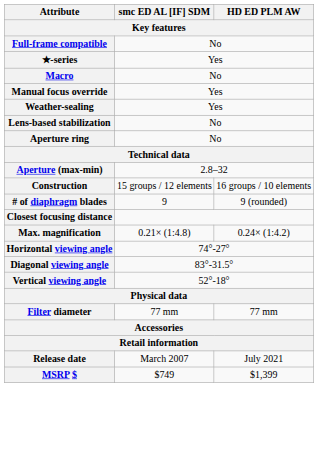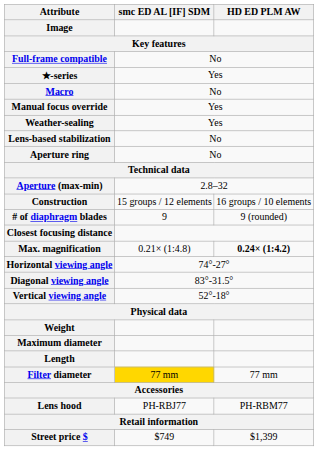 <table class="wikitable" style="text-align:center">
 <tr>
 <th>Attribute</th>
 <th>smc ED AL [IF] SDM</th>
 <th>HD ED PLM AW</th>
+</tr>
+<tr>
+<th>Image</th>
+<td></td>
+<td></td>
 </tr>
 <tr>
 <th colspan=3>Key features</th>
 </tr>
 <tr>
 <th><a href='#'>Full-frame compatible</a></th>
 <td colspan=2> No</td>
 </tr>
 <tr>
 <th>★-series</th>
 <td colspan=2> Yes</td>
 </tr>
 <tr>
 <th><a href='#'>Macro</a></th>
 <td colspan=2> No</td>
 </tr>
 <tr>
 <th>Manual focus override</th>
 <td colspan=2> Yes</td>
 </tr>
 <tr>
 <th>Weather-sealing</th>
 <td colspan=2> Yes</td>
 </tr>
 <tr>
 <th>Lens-based stabilization</th>
 <td colspan=2> No</td>
 </tr>
 <tr>
 <th>Aperture ring</th>
 <td colspan=2> No</td>
 </tr>
 <tr>
 <th colspan=3>Technical data</th>
 </tr>
 <tr>
 <th><a href='#'>Aperture</a> (max-min)</th>
 <td colspan=2>2.8–32</td>
 </tr>
 <tr>
 <th>Construction</th>
 <td>15 groups / 12 elements</td>
 <td>16 groups / 10 elements</td>
 </tr>
 <tr>
 <th># of <a href='#'>diaphragm</a> blades</th>
 <td>9</td>
 <td>9 (rounded)</td>
 </tr>
 <tr>
 <th>Closest focusing distance</th>
 <td colspan=2></td>
 </tr>
 <tr>
 <th>Max. magnification</th>
 <td>0.21× (1:4.8)</td>
-<td>0.24× (1:4.2)</td>
+<td><strong>0.24× (1:4.2)</strong></td>
 </tr>
 <tr>
 <th>Horizontal <a href='#'>viewing angle</a></th>
 <td colspan=2>74°-27°</td>
 </tr>
 <tr>
 <th>Diagonal <a href='#'>viewing angle</a></th>
 <td colspan=2>83°-31.5°</td>
 </tr>
 <tr>
 <th>Vertical <a href='#'>viewing angle</a></th>
 <td colspan=2>52°-18°</td>
 </tr>
 <tr>
 <th colspan=3>Physical data</th>
 </tr>
 <tr>
+<th>Weight</th>
+<td></td>
+<td></td>
+</tr>
+<tr>
+<th>Maximum diameter</th>
+<td></td>
+<td></td>
+</tr>
+<tr>
+<th>Length</th>
+<td></td>
+<td></td>
+</tr>
+<tr>
 <th><a href='#'>Filter</a> diameter</th>
-<td>77 mm</td>
+<td style="background: gold;">77 mm</td>
 <td>77 mm</td>
 </tr>
 <tr>
 <th colspan=3>Accessories</th>
 </tr>
 <tr>
+<th>Lens hood</th>
+<td>PH-RBJ77</td>
+<td>PH-RBM77</td>
+</tr>
+<tr>
 <th colspan=3>Retail information</th>
 </tr>
 <tr>
-<th>Release date</th>
-<td>March 2007</td>
-<td>July 2021</td>
-</tr>
-<tr>
-<th><a href='#'>MSRP</a> <a href='#'>$</a></th>
+<th>Street price <a href='#'>$</a></th>
 <td>$749</td>
 <td>$1,399</td>
 </tr>
 </table>
